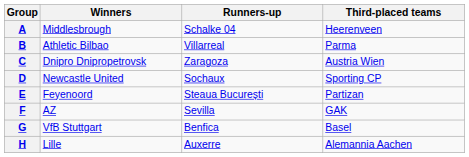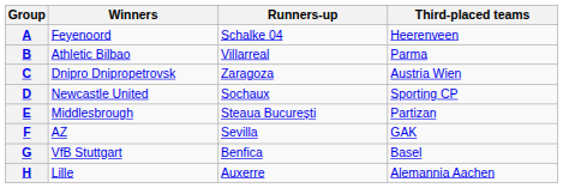 <table class="wikitable">
 <tr>
 <th>Group</th>
 <th width=210>Winners</th>
 <th width=210>Runners-up</th>
 <th width=210>Third-placed teams</th>
 </tr>
 <tr>
 <th><a href='#'>A</a></th>
-<td> <a href='#'>Middlesbrough</a></td>
+<td> <a href='#'>Feyenoord</a></td>
 <td> <a href='#'>Schalke 04</a></td>
 <td> <a href='#'>Heerenveen</a></td>
 </tr>
 <tr>
 <th><a href='#'>B</a></th>
 <td> <a href='#'>Athletic Bilbao</a></td>
 <td> <a href='#'>Villarreal</a></td>
 <td> <a href='#'>Parma</a></td>
 </tr>
 <tr>
 <th><a href='#'>C</a></th>
 <td> <a href='#'>Dnipro Dnipropetrovsk</a></td>
 <td> <a href='#'>Zaragoza</a></td>
 <td> <a href='#'>Austria Wien</a></td>
 </tr>
 <tr>
 <th><a href='#'>D</a></th>
 <td> <a href='#'>Newcastle United</a></td>
 <td> <a href='#'>Sochaux</a></td>
 <td> <a href='#'>Sporting CP</a></td>
 </tr>
 <tr>
 <th><a href='#'>E</a></th>
-<td> <a href='#'>Feyenoord</a></td>
+<td> <a href='#'>Middlesbrough</a></td>
 <td> <a href='#'>Steaua București</a></td>
 <td> <a href='#'>Partizan</a></td>
 </tr>
 <tr>
 <th><a href='#'>F</a></th>
 <td> <a href='#'>AZ</a></td>
 <td> <a href='#'>Sevilla</a></td>
 <td> <a href='#'>GAK</a></td>
 </tr>
 <tr>
 <th><a href='#'>G</a></th>
 <td> <a href='#'>VfB Stuttgart</a></td>
 <td> <a href='#'>Benfica</a></td>
 <td> <a href='#'>Basel</a></td>
 </tr>
 <tr>
 <th><a href='#'>H</a></th>
 <td> <a href='#'>Lille</a></td>
 <td> <a href='#'>Auxerre</a></td>
 <td> <a href='#'>Alemannia Aachen</a></td>
 </tr>
 </table>
